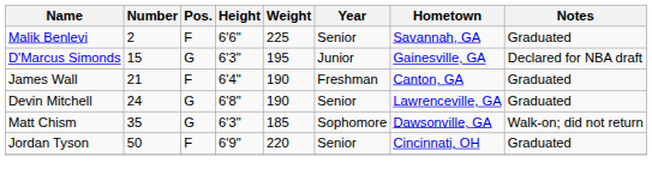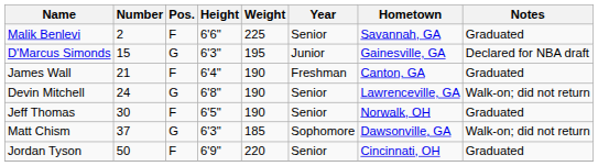 <table class="wikitable sortable" border="1">
 <tr>
 <th>Name</th>
 <th>Number</th>
 <th>Pos.</th>
 <th>Height</th>
 <th>Weight</th>
 <th>Year</th>
 <th>Hometown</th>
 <th class="unsortable">Notes</th>
 </tr>
 <tr>
 <td><a href='#'>Malik Benlevi</a></td>
 <td>2</td>
 <td>F</td>
 <td>6'6"</td>
 <td>225</td>
 <td>Senior</td>
 <td><a href='#'>Savannah, GA</a></td>
 <td>Graduated</td>
 </tr>
 <tr>
 <td><a href='#'>D'Marcus Simonds</a></td>
 <td>15</td>
 <td>G</td>
 <td>6'3"</td>
 <td>195</td>
 <td>Junior</td>
 <td><a href='#'>Gainesville, GA</a></td>
 <td>Declared for NBA draft</td>
 </tr>
 <tr>
 <td>James Wall</td>
 <td>21</td>
 <td>F</td>
 <td>6'4"</td>
 <td>190</td>
 <td>Freshman</td>
 <td><a href='#'>Canton, GA</a></td>
 <td>Graduated</td>
 </tr>
 <tr>
 <td>Devin Mitchell</td>
 <td>24</td>
 <td>G</td>
 <td>6'8"</td>
 <td>190</td>
 <td>Senior</td>
 <td><a href='#'>Lawrenceville, GA</a></td>
+<td>Walk-on; did not return</td>
+</tr>
+<tr>
+<td>Jeff Thomas</td>
+<td>30</td>
+<td>F</td>
+<td>6'5"</td>
+<td>190</td>
+<td>Senior</td>
+<td><a href='#'>Norwalk, OH</a></td>
 <td>Graduated</td>
 </tr>
 <tr>
 <td>Matt Chism</td>
-<td>35</td>
+<td>37</td>
 <td>G</td>
 <td>6'3"</td>
 <td>185</td>
 <td>Sophomore</td>
 <td><a href='#'>Dawsonville, GA</a></td>
 <td>Walk-on; did not return</td>
 </tr>
 <tr>
 <td>Jordan Tyson</td>
 <td>50</td>
 <td>F</td>
 <td>6'9"</td>
 <td>220</td>
 <td>Senior</td>
 <td><a href='#'>Cincinnati, OH</a></td>
 <td>Graduated</td>
 </tr>
 <tr>
 </tr>
 </table>
